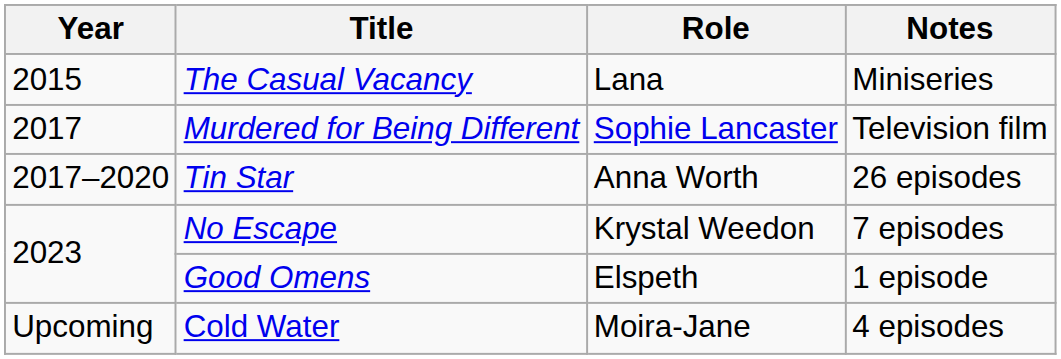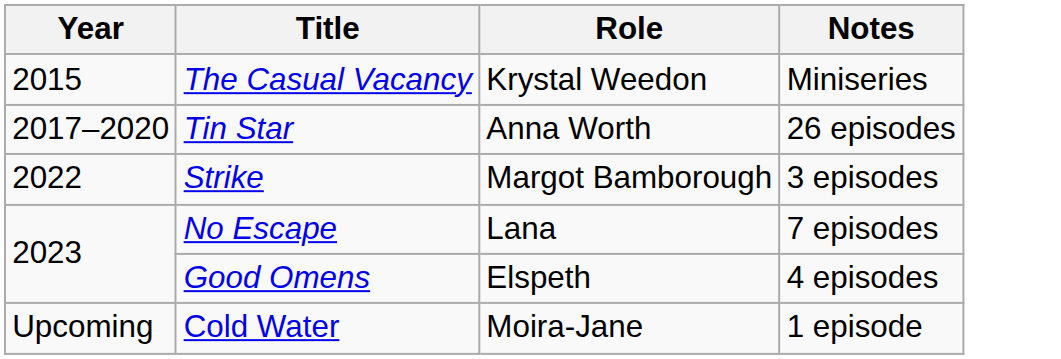 <table class="wikitable plainrowheaders">
 <tr>
 <th>Year</th>
 <th>Title</th>
 <th>Role</th>
 <th>Notes</th>
 </tr>
 <tr>
 <td>2015</td>
 <td><em><a href='#'>The Casual Vacancy</a></em></td>
-<td>Lana</td>
+<td>Krystal Weedon</td>
 <td>Miniseries</td>
-</tr>
-<tr>
-<td>2017</td>
-<td><em><a href='#'>Murdered for Being Different</a></em></td>
-<td><a href='#'>Sophie Lancaster</a></td>
-<td>Television film</td>
 </tr>
 <tr>
 <td>2017–2020</td>
 <td><em><a href='#'>Tin Star</a></em></td>
 <td>Anna Worth</td>
 <td>26 episodes</td>
 </tr>
 <tr>
+<td>2022</td>
+<td><em><a href='#'>Strike</a></em></td>
+<td>Margot Bamborough</td>
+<td>3 episodes</td>
+</tr>
+<tr>
 <td rowspan="2">2023</td>
 <td><em><a href='#'>No Escape</a></em></td>
-<td>Krystal Weedon</td>
+<td>Lana</td>
 <td>7 episodes</td>
 </tr>
 <tr>
 <td><em><a href='#'>Good Omens</a></em></td>
 <td>Elspeth</td>
-<td>1 episode</td>
+<td>4 episodes</td>
 </tr>
 <tr>
 <td>Upcoming</td>
 <td><a href='#'>Cold Water</a></td>
 <td>Moira-Jane</td>
-<td>4 episodes</td>
+<td>1 episode</td>
 </tr>
 </table>
